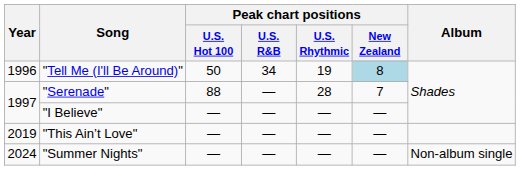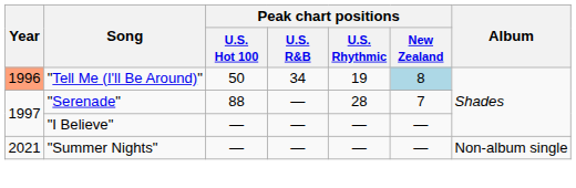 <table class="wikitable">
 <tr>
 <th align=center rowspan=2>Year</th>
 <th align=center rowspan=2>Song</th>
 <th align=center colspan=4>Peak chart positions</th>
 <th align=center rowspan=2>Album</th>
 </tr>
 <tr>
 <th width=60><small><a href='#'>U.S.<br>Hot 100</a></small></th>
 <th width=60><small><a href='#'>U.S.<br>R&B</a></small></th>
 <th width=60><small><a href='#'>U.S.<br>Rhythmic</a></small></th>
 <th width=60><small><a href='#'>New Zealand</a></small></th>
 </tr>
 <tr>
-<td align=left valign=center>1996</td>
+<td align=left valign=center style="background: lightsalmon;">1996</td>
 <td align=left valign=center>"<a href='#'>Tell Me (I'll Be Around)</a>"</td>
 <td align=center valign=center>50</td>
 <td align=center valign=center>34</td>
 <td align=center valign=center>19</td>
 <td align=center valign=center style="background: lightblue;">8</td>
 <td align=left valign=center rowspan=3><em>Shades</em></td>
 </tr>
 <tr>
 <td align=left valign=center rowspan=2>1997</td>
 <td align=left valign=center>"<a href='#'>Serenade</a>"</td>
 <td align=center valign=center>88</td>
 <td align=center valign=center>—</td>
 <td align=center valign=center>28</td>
 <td align=center valign=center>7</td>
 </tr>
 <tr>
 <td align=left valign=center>"I Believe"</td>
 <td align=center valign=center>—</td>
 <td align=center valign=center>—</td>
 <td align=center valign=center>—</td>
 <td align=center valign=center>—</td>
 </tr>
 <tr>
-<td align=left valign=center>2019</td>
-<td align=left valign=center>"This Ain’t Love"</td>
-<td align=center valign=center>—</td>
-<td align=center valign=center>—</td>
-<td align=center valign=center>—</td>
-<td align=center valign=center>—</td>
-<td></td>
-</tr>
-<tr>
-<td>2024</td>
+<td>2021</td>
 <td>"Summer Nights"</td>
 <td align=center valign=center>—</td>
 <td align=center valign=center>—</td>
 <td align=center valign=center>—</td>
 <td align=center valign=center>—</td>
 <td>Non-album single</td>
 </tr>
 </table>
